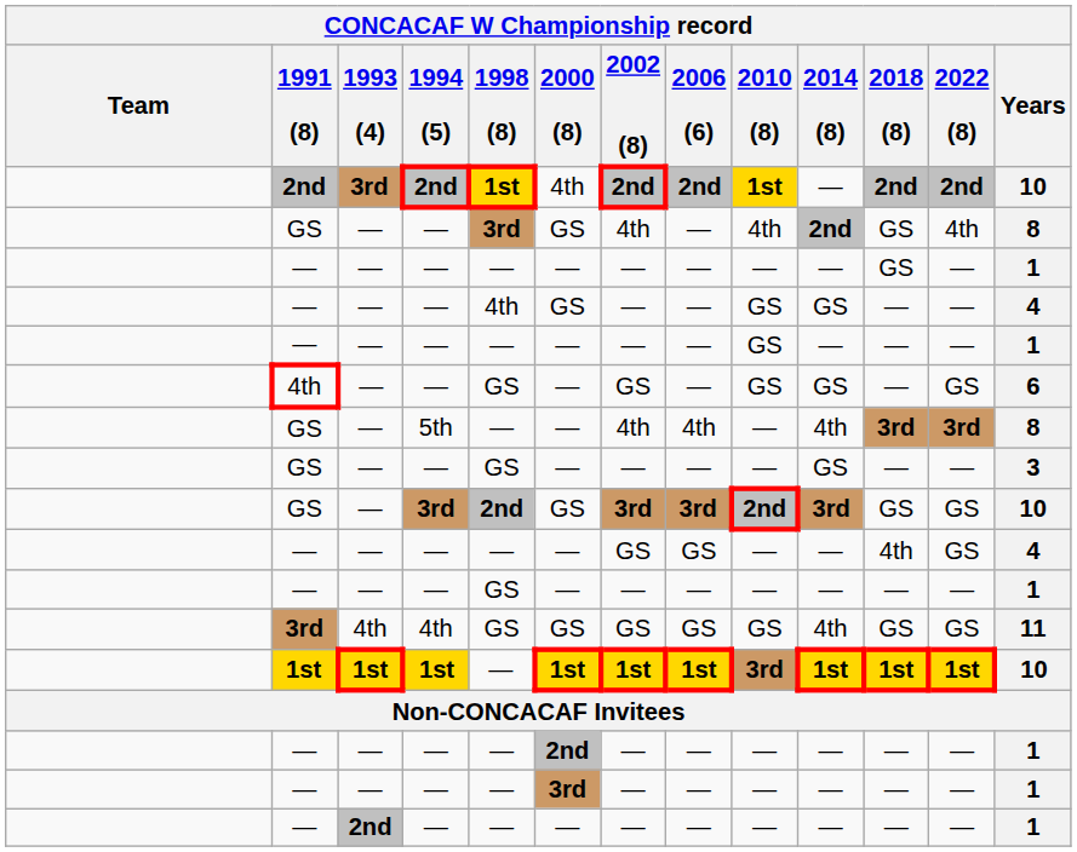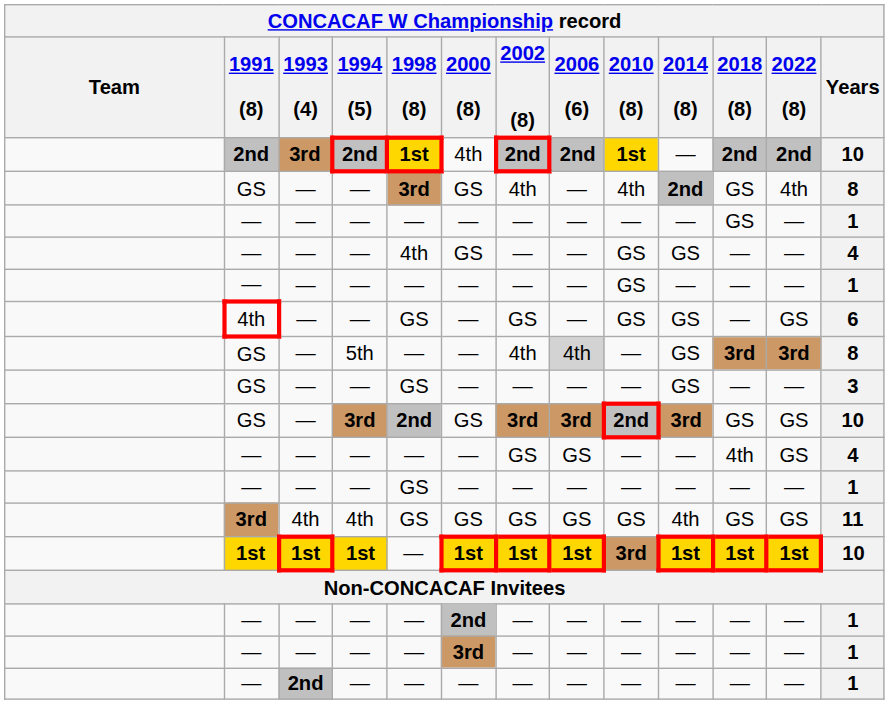 <table class="wikitable" style="text-align:center; font-size:90%">
 <tr>
 <th colspan=13><a href='#'>CONCACAF W Championship</a> record</th>
 </tr>
 <tr>
 <th width=150>Team</th>
 <th><a href='#'>1991</a><br><br>(8)</th>
 <th><a href='#'>1993</a><br><br>(4)</th>
 <th><a href='#'>1994</a><br><br>(5)</th>
 <th><a href='#'>1998</a><br><br>(8)</th>
 <th><a href='#'>2000</a><br><br>(8)</th>
 <th><a href='#'>2002</a><br><br><br>(8)</th>
 <th><a href='#'>2006</a><br><br>(6)</th>
 <th><a href='#'>2010</a><br><br>(8)</th>
 <th><a href='#'>2014</a><br><br>(8)</th>
 <th><a href='#'>2018</a><br><br>(8)</th>
 <th><a href='#'>2022</a><br><br>(8)</th>
 <th>Years</th>
 </tr>
 <tr>
 <td align=left></td>
 <td bgcolor=Silver><strong>2nd</strong></td>
 <td bgcolor=#cc9966><strong>3rd</strong></td>
 <td style="border: 3px solid red" bgcolor=Silver><strong>2nd</strong></td>
 <td style="border: 3px solid red" bgcolor=Gold><strong>1st</strong></td>
 <td>4th</td>
 <td style="border: 3px solid red" bgcolor=Silver><strong>2nd</strong></td>
 <td bgcolor=Silver><strong>2nd</strong></td>
 <td bgcolor=Gold><strong>1st</strong></td>
 <td>—</td>
 <td bgcolor=Silver><strong>2nd</strong></td>
 <td bgcolor=Silver><strong>2nd</strong></td>
 <th><strong>10</strong></th>
 </tr>
 <tr>
 <td align=left></td>
 <td>GS</td>
 <td>—</td>
 <td>—</td>
 <td bgcolor=#cc9966><strong>3rd</strong></td>
 <td>GS</td>
 <td>4th</td>
 <td>—</td>
 <td>4th</td>
 <td bgcolor=Silver><strong>2nd</strong></td>
 <td>GS</td>
 <td>4th</td>
 <th><strong>8</strong></th>
 </tr>
 <tr>
 <td align=left></td>
 <td>—</td>
 <td>—</td>
 <td>—</td>
 <td>—</td>
 <td>—</td>
 <td>—</td>
 <td>—</td>
 <td>—</td>
 <td>—</td>
 <td>GS</td>
 <td>—</td>
 <th><strong>1</strong></th>
 </tr>
 <tr>
 <td align=left></td>
 <td>—</td>
 <td>—</td>
 <td>—</td>
 <td>4th</td>
 <td>GS</td>
 <td>—</td>
 <td>—</td>
 <td>GS</td>
 <td>GS</td>
 <td>—</td>
 <td>—</td>
 <th><strong>4</strong></th>
 </tr>
 <tr>
 <td align=left></td>
 <td>—</td>
 <td>—</td>
 <td>—</td>
 <td>—</td>
 <td>—</td>
 <td>—</td>
 <td>—</td>
 <td>GS</td>
 <td>—</td>
 <td>—</td>
 <td>—</td>
 <th><strong>1</strong></th>
 </tr>
 <tr>
 <td align=left></td>
 <td style="border: 3px solid red">4th</td>
 <td>—</td>
 <td>—</td>
 <td>GS</td>
 <td>—</td>
 <td>GS</td>
 <td>—</td>
 <td>GS</td>
 <td>GS</td>
 <td>—</td>
 <td>GS</td>
 <th><strong>6</strong></th>
 </tr>
 <tr>
 <td align=left></td>
 <td>GS</td>
 <td>—</td>
 <td>5th</td>
 <td>—</td>
 <td>—</td>
 <td>4th</td>
-<td>4th</td>
+<td style="background: lightgrey;">4th</td>
 <td>—</td>
-<td>4th</td>
+<td>GS</td>
 <td bgcolor=#cc9966><strong>3rd</strong></td>
 <td bgcolor=#cc9966><strong>3rd</strong></td>
 <th><strong>8</strong></th>
 </tr>
 <tr>
 <td align=left></td>
 <td>GS</td>
 <td>—</td>
 <td>—</td>
 <td>GS</td>
 <td>—</td>
 <td>—</td>
 <td>—</td>
 <td>—</td>
 <td>GS</td>
 <td>—</td>
 <td>—</td>
 <th><strong>3</strong></th>
 </tr>
 <tr>
 <td align=left></td>
 <td>GS</td>
 <td>—</td>
 <td bgcolor=#cc9966><strong>3rd</strong></td>
 <td bgcolor=Silver><strong>2nd</strong></td>
 <td>GS</td>
 <td bgcolor=#cc9966><strong>3rd</strong></td>
 <td bgcolor=#cc9966><strong>3rd</strong></td>
 <td style="border: 3px solid red" bgcolor=Silver><strong>2nd</strong></td>
 <td bgcolor=#cc9966><strong>3rd</strong></td>
 <td>GS</td>
 <td>GS</td>
 <th><strong>10</strong></th>
 </tr>
 <tr>
 <td align=left></td>
 <td>—</td>
 <td>—</td>
 <td>—</td>
 <td>—</td>
 <td>—</td>
 <td>GS</td>
 <td>GS</td>
 <td>—</td>
 <td>—</td>
 <td>4th</td>
 <td>GS</td>
 <th><strong>4</strong></th>
 </tr>
 <tr>
 <td align=left></td>
 <td>—</td>
 <td>—</td>
 <td>—</td>
 <td>GS</td>
 <td>—</td>
 <td>—</td>
 <td>—</td>
 <td>—</td>
 <td>—</td>
 <td>—</td>
 <td>—</td>
 <th><strong>1</strong></th>
 </tr>
 <tr>
 <td align=left></td>
 <td bgcolor=#cc9966><strong>3rd</strong></td>
 <td>4th</td>
 <td>4th</td>
 <td>GS</td>
 <td>GS</td>
 <td>GS</td>
 <td>GS</td>
 <td>GS</td>
 <td>4th</td>
 <td>GS</td>
 <td>GS</td>
 <th><strong>11</strong></th>
 </tr>
 <tr>
 <td align=left></td>
 <td bgcolor=Gold><strong>1st</strong></td>
 <td style="border: 3px solid red" bgcolor=Gold><strong>1st</strong></td>
 <td bgcolor=Gold><strong>1st</strong></td>
 <td>—</td>
 <td style="border: 3px solid red" bgcolor=Gold><strong>1st</strong></td>
 <td style="border: 3px solid red" bgcolor=Gold><strong>1st</strong></td>
 <td style="border: 3px solid red" bgcolor=Gold><strong>1st</strong></td>
 <td bgcolor=#cc9966><strong>3rd</strong></td>
 <td style="border: 3px solid red" bgcolor=Gold><strong>1st</strong></td>
 <td style="border: 3px solid red" bgcolor=Gold><strong>1st</strong></td>
 <td style="border: 3px solid red" bgcolor=Gold><strong>1st</strong></td>
 <th><strong>10</strong></th>
 </tr>
 <tr>
 <th colspan=13>Non-CONCACAF Invitees</th>
 </tr>
 <tr>
 <td align=left></td>
 <td>—</td>
 <td>—</td>
 <td>—</td>
 <td>—</td>
 <td bgcolor=Silver><strong>2nd</strong></td>
 <td>—</td>
 <td>—</td>
 <td>—</td>
 <td>—</td>
 <td>—</td>
 <td>—</td>
 <th><strong>1</strong></th>
 </tr>
 <tr>
 <td align=left></td>
 <td>—</td>
 <td>—</td>
 <td>—</td>
 <td>—</td>
 <td bgcolor=#cc9966><strong>3rd</strong></td>
 <td>—</td>
 <td>—</td>
 <td>—</td>
 <td>—</td>
 <td>—</td>
 <td>—</td>
 <th><strong>1</strong></th>
 </tr>
 <tr>
 <td align=left></td>
 <td>—</td>
 <td bgcolor=Silver><strong>2nd</strong></td>
 <td>—</td>
 <td>—</td>
 <td>—</td>
 <td>—</td>
 <td>—</td>
 <td>—</td>
 <td>—</td>
 <td>—</td>
 <td>—</td>
 <th><strong>1</strong></th>
 </tr>
 </table>
